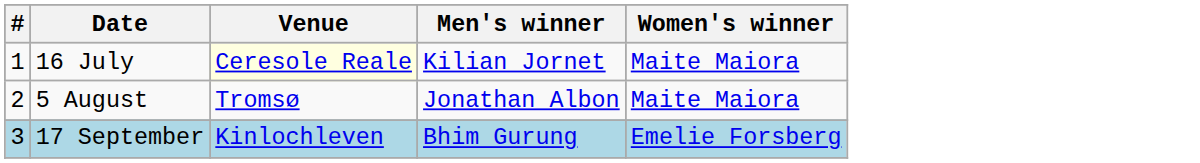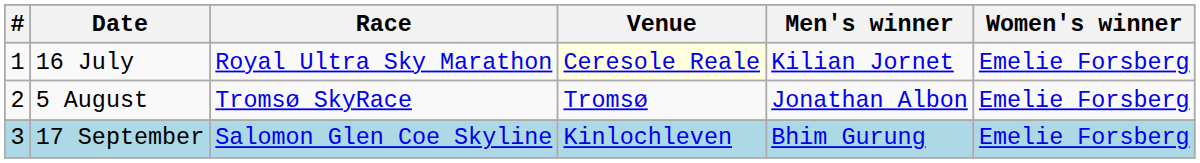 <table class="wikitable" width= style="font-size:90%; text-align:left;">
 <tr>
 <th>#</th>
 <th>Date</th>
+<th>Race</th>
 <th>Venue</th>
 <th>Men's winner</th>
 <th>Women's winner</th>
 </tr>
 <tr>
 <td align=center>1</td>
 <td>16 July</td>
+<td><a href='#'>Royal Ultra Sky Marathon</a></td>
 <td style="background: lightyellow;"> <a href='#'>Ceresole Reale</a></td>
 <td> <a href='#'>Kilian Jornet</a></td>
-<td> <a href='#'>Maite Maiora</a></td>
+<td> <a href='#'>Emelie Forsberg</a></td>
 </tr>
 <tr>
 <td align=center>2</td>
 <td>5 August</td>
+<td><a href='#'>Tromsø SkyRace</a></td>
 <td> <a href='#'>Tromsø</a></td>
 <td> <a href='#'>Jonathan Albon</a></td>
-<td> <a href='#'>Maite Maiora</a></td>
+<td> <a href='#'>Emelie Forsberg</a></td>
 </tr>
 <tr bgcolor=lightblue>
 <td align=center>3</td>
 <td>17 September</td>
+<td><a href='#'>Salomon Glen Coe Skyline</a></td>
 <td> <a href='#'>Kinlochleven</a></td>
 <td> <a href='#'>Bhim Gurung</a></td>
 <td> <a href='#'>Emelie Forsberg</a></td>
 </tr>
 </table>
